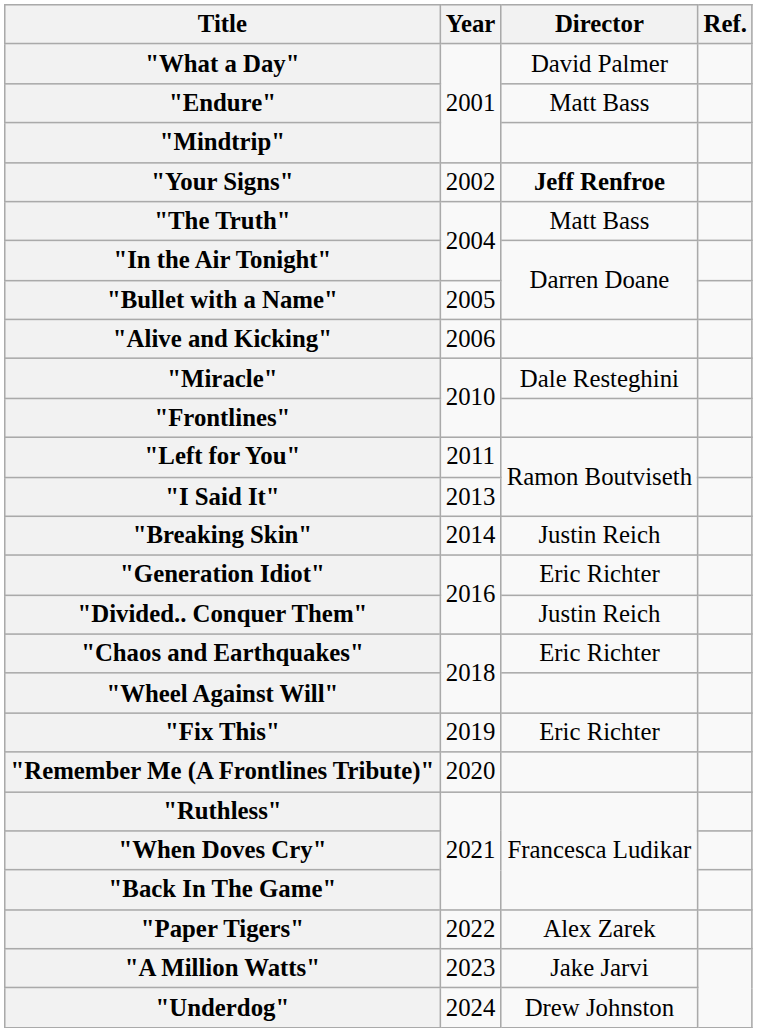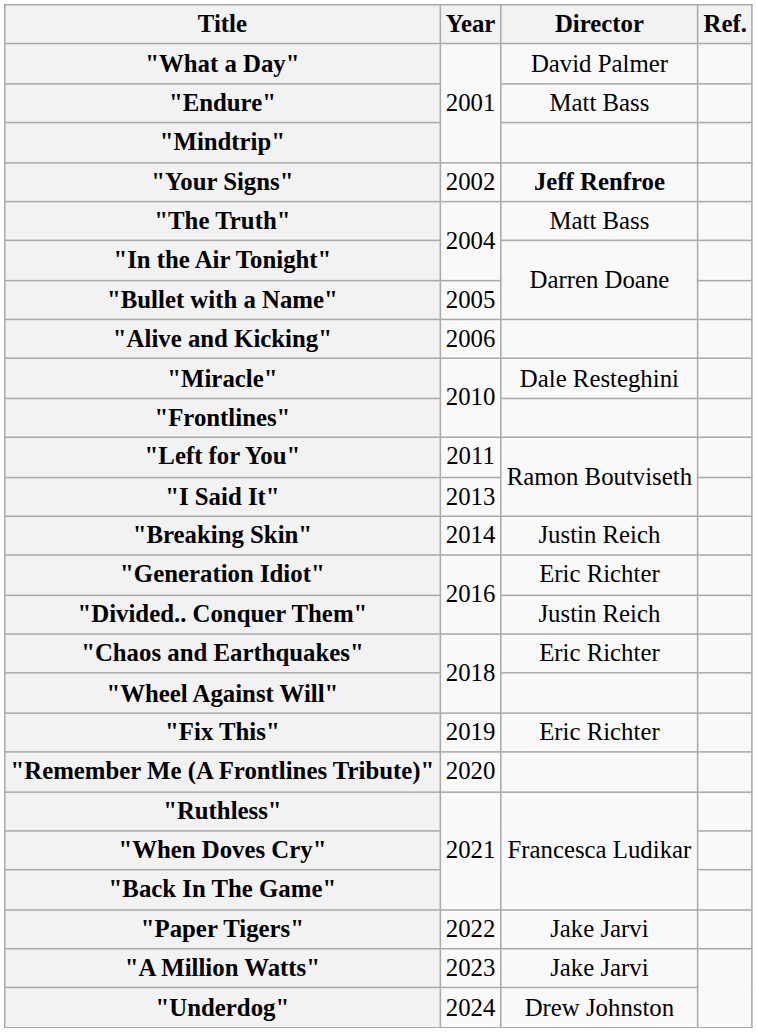 <table class="wikitable plainrowheaders" style="text-align:center;">
 <tr>
 <th>Title</th>
 <th>Year</th>
 <th>Director</th>
 <th>Ref.</th>
 </tr>
 <tr>
 <th scope="row">"What a Day"</th>
 <td rowspan="3">2001</td>
 <td>David Palmer</td>
 <td></td>
 </tr>
 <tr>
 <th scope="row">"Endure"</th>
 <td>Matt Bass</td>
 <td></td>
 </tr>
 <tr>
 <th scope="row">"Mindtrip"</th>
 <td></td>
 <td></td>
 </tr>
 <tr>
 <th scope="row">"Your Signs"</th>
 <td>2002</td>
 <td><strong>Jeff Renfroe</strong></td>
 <td></td>
 </tr>
 <tr>
 <th scope="row">"The Truth"</th>
 <td rowspan="2">2004</td>
 <td>Matt Bass</td>
 <td></td>
 </tr>
 <tr>
 <th scope="row">"In the Air Tonight"</th>
 <td rowspan="2">Darren Doane</td>
 <td></td>
 </tr>
 <tr>
 <th scope="row">"Bullet with a Name"</th>
 <td>2005</td>
 <td></td>
 </tr>
 <tr>
 <th scope="row">"Alive and Kicking"</th>
 <td>2006</td>
 <td></td>
 <td></td>
 </tr>
 <tr>
 <th scope="row">"Miracle"</th>
 <td rowspan="2">2010</td>
 <td>Dale Resteghini</td>
 <td></td>
 </tr>
 <tr>
 <th scope="row">"Frontlines"</th>
 <td></td>
 <td></td>
 </tr>
 <tr>
 <th scope="row">"Left for You"</th>
 <td>2011</td>
 <td rowspan="2">Ramon Boutviseth</td>
 <td></td>
 </tr>
 <tr>
 <th scope="row">"I Said It"</th>
 <td>2013</td>
 <td></td>
 </tr>
 <tr>
 <th scope="row">"Breaking Skin"</th>
 <td>2014</td>
 <td>Justin Reich</td>
 <td></td>
 </tr>
 <tr>
 <th scope="row">"Generation Idiot"</th>
 <td rowspan="2">2016</td>
 <td>Eric Richter</td>
 <td></td>
 </tr>
 <tr>
 <th scope="row">"Divided.. Conquer Them"</th>
 <td>Justin Reich</td>
 <td></td>
 </tr>
 <tr>
 <th scope="row">"Chaos and Earthquakes"</th>
 <td rowspan="2">2018</td>
 <td>Eric Richter</td>
 <td></td>
 </tr>
 <tr>
 <th scope="row">"Wheel Against Will"</th>
 <td></td>
 <td></td>
 </tr>
 <tr>
 <th scope="row">"Fix This"</th>
 <td>2019</td>
 <td>Eric Richter</td>
 <td></td>
 </tr>
 <tr>
 <th scope="row">"Remember Me (A Frontlines Tribute)"</th>
 <td>2020</td>
 <td></td>
 <td></td>
 </tr>
 <tr>
 <th scope="row">"Ruthless"</th>
 <td rowspan="3">2021</td>
 <td rowspan="3">Francesca Ludikar</td>
 <td></td>
 </tr>
 <tr>
 <th scope="row">"When Doves Cry"</th>
 <td></td>
 </tr>
 <tr>
 <th scope="row">"Back In The Game"</th>
 <td></td>
 </tr>
 <tr>
 <th scope="row">"Paper Tigers"</th>
 <td>2022</td>
-<td>Alex Zarek</td>
+<td>Jake Jarvi</td>
 <td></td>
 </tr>
 <tr>
 <th scope="row">"A Million Watts"</th>
 <td>2023</td>
 <td>Jake Jarvi</td>
 </tr>
 <tr>
 <th scope="row">"Underdog"</th>
 <td>2024</td>
 <td>Drew Johnston</td>
 </tr>
 </table>
